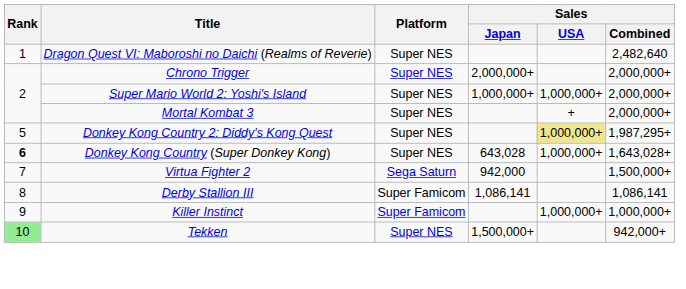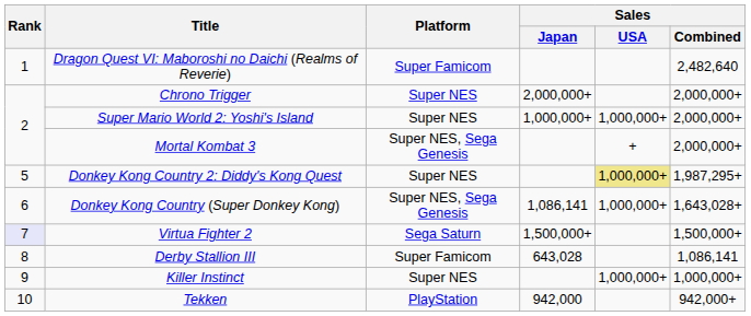 <table class="wikitable sortable" style="text-align:center">
 <tr>
 <th rowspan="2">Rank</th>
 <th rowspan="2">Title</th>
 <th rowspan="2">Platform</th>
 <th colspan="3">Sales</th>
 </tr>
 <tr>
 <th><a href='#'>Japan</a></th>
 <th><a href='#'>USA</a></th>
 <th>Combined</th>
 </tr>
 <tr>
 <td>1</td>
 <td><em><a href='#'>Dragon Quest VI: Maboroshi no Daichi</a></em> (<em>Realms of Reverie</em>)</td>
-<td>Super NES</td>
+<td><a href='#'>Super Famicom</a></td>
 <td></td>
 <td></td>
 <td>2,482,640</td>
 </tr>
 <tr>
 <td rowspan="3">2</td>
 <td><em><a href='#'>Chrono Trigger</a></em></td>
 <td><a href='#'>Super NES</a></td>
 <td>2,000,000+</td>
 <td></td>
 <td>2,000,000+</td>
 </tr>
 <tr>
 <td><em><a href='#'>Super Mario World 2: Yoshi's Island</a></em></td>
 <td>Super NES</td>
 <td>1,000,000+</td>
 <td>1,000,000+</td>
 <td>2,000,000+</td>
 </tr>
 <tr>
 <td><em><a href='#'>Mortal Kombat 3</a></em></td>
-<td>Super NES</td>
+<td>Super NES, <a href='#'>Sega Genesis</a></td>
 <td></td>
 <td>+</td>
 <td>2,000,000+</td>
 </tr>
 <tr>
 <td>5</td>
 <td><em><a href='#'>Donkey Kong Country 2: Diddy's Kong Quest</a></em></td>
 <td>Super NES</td>
 <td></td>
 <td style="background: khaki;">1,000,000+</td>
 <td>1,987,295+</td>
 </tr>
 <tr>
-<td><strong>6</strong></td>
+<td>6</td>
 <td><em><a href='#'>Donkey Kong Country</a></em> (<em>Super Donkey Kong</em>)</td>
-<td>Super NES</td>
-<td>643,028</td>
+<td>Super NES, <a href='#'>Sega Genesis</a></td>
+<td>1,086,141</td>
 <td>1,000,000+</td>
 <td>1,643,028+</td>
 </tr>
 <tr>
-<td>7</td>
+<td style="background: lavender;">7</td>
 <td><em><a href='#'>Virtua Fighter 2</a></em></td>
 <td><a href='#'>Sega Saturn</a></td>
-<td>942,000</td>
+<td>1,500,000+</td>
 <td></td>
 <td>1,500,000+</td>
 </tr>
 <tr>
 <td>8</td>
 <td><em><a href='#'>Derby Stallion III</a></em></td>
 <td>Super Famicom</td>
-<td>1,086,141</td>
+<td>643,028</td>
 <td></td>
 <td>1,086,141</td>
 </tr>
 <tr>
 <td>9</td>
 <td><em><a href='#'>Killer Instinct</a></em></td>
-<td><a href='#'>Super Famicom</a></td>
+<td>Super NES</td>
 <td></td>
 <td>1,000,000+</td>
 <td>1,000,000+</td>
 </tr>
 <tr>
-<td style="background: lightgreen;">10</td>
+<td>10</td>
 <td><em><a href='#'>Tekken</a></em></td>
-<td><a href='#'>Super NES</a></td>
-<td>1,500,000+</td>
+<td><a href='#'>PlayStation</a></td>
+<td>942,000</td>
 <td></td>
 <td>942,000+</td>
 </tr>
 </table>
